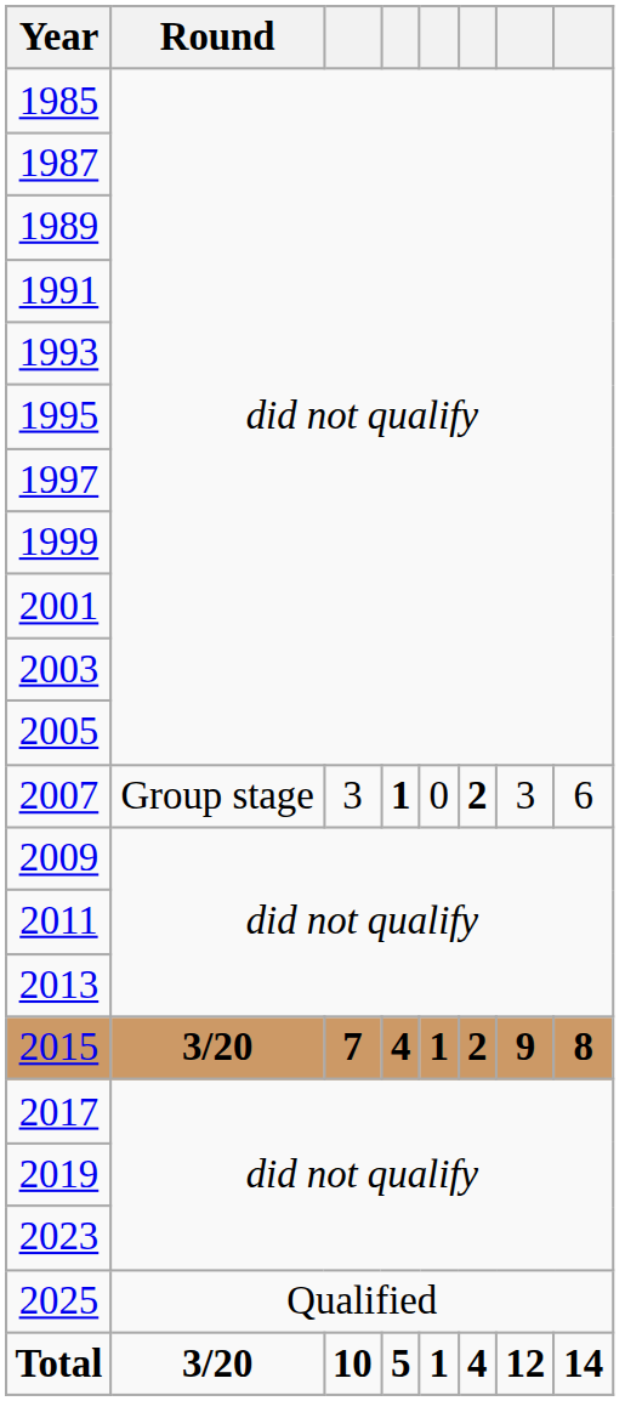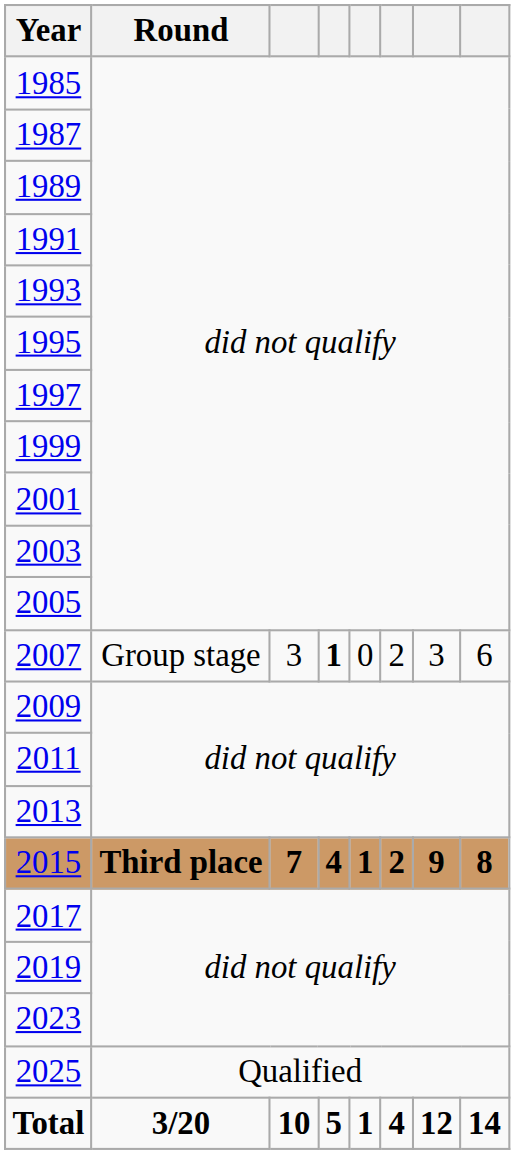 <table class="wikitable" style="text-align: center;">
 <tr>
 <th>Year</th>
 <th>Round</th>
 <th></th>
 <th></th>
 <th></th>
 <th></th>
 <th></th>
 <th></th>
 </tr>
 <tr>
 <td> <a href='#'>1985</a></td>
 <td rowspan=11 colspan=7><em>did not qualify</em></td>
 </tr>
 <tr>
 <td> <a href='#'>1987</a></td>
 </tr>
 <tr>
 <td> <a href='#'>1989</a></td>
 </tr>
 <tr>
 <td> <a href='#'>1991</a></td>
 </tr>
 <tr>
 <td> <a href='#'>1993</a></td>
 </tr>
 <tr>
 <td> <a href='#'>1995</a></td>
 </tr>
 <tr>
 <td> <a href='#'>1997</a></td>
 </tr>
 <tr>
 <td> <a href='#'>1999</a></td>
 </tr>
 <tr>
 <td> <a href='#'>2001</a></td>
 </tr>
 <tr>
 <td> <a href='#'>2003</a></td>
 </tr>
 <tr>
 <td> <a href='#'>2005</a></td>
 </tr>
 <tr>
 <td> <a href='#'>2007</a></td>
 <td>Group stage</td>
 <td>3</td>
 <td><strong>1</strong></td>
 <td>0</td>
-<td><strong>2</strong></td>
+<td>2</td>
 <td>3</td>
 <td>6</td>
 </tr>
 <tr>
 <td> <a href='#'>2009</a></td>
 <td rowspan=3 colspan=7><em>did not qualify</em></td>
 </tr>
 <tr>
 <td> <a href='#'>2011</a></td>
 </tr>
 <tr>
 <td> <a href='#'>2013</a></td>
 </tr>
 <tr bgcolor="#cc9966">
 <td> <a href='#'>2015</a></td>
-<td><strong>3/20</strong></td>
+<td><strong>Third place</strong></td>
 <td><strong>7</strong></td>
 <td><strong>4</strong></td>
 <td><strong>1</strong></td>
 <td><strong>2</strong></td>
 <td><strong>9</strong></td>
 <td><strong>8</strong></td>
 </tr>
 <tr>
 <td> <a href='#'>2017</a></td>
 <td rowspan=3 colspan=7><em>did not qualify</em></td>
 </tr>
 <tr>
 <td> <a href='#'>2019</a></td>
 </tr>
 <tr>
 <td> <a href='#'>2023</a></td>
 </tr>
 <tr>
 <td> <a href='#'>2025</a></td>
 <td colspan=7>Qualified</td>
 </tr>
 <tr>
 <td><strong>Total</strong></td>
 <td><strong>3/20</strong></td>
 <td><strong>10</strong></td>
 <td><strong>5</strong></td>
 <td><strong>1</strong></td>
 <td><strong>4</strong></td>
 <td><strong>12</strong></td>
 <td><strong>14</strong></td>
 </tr>
 </table>
